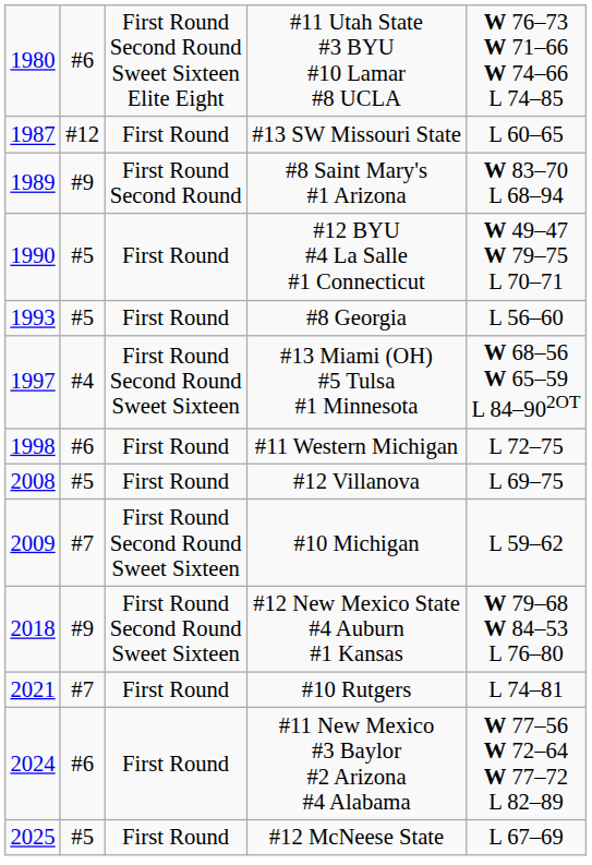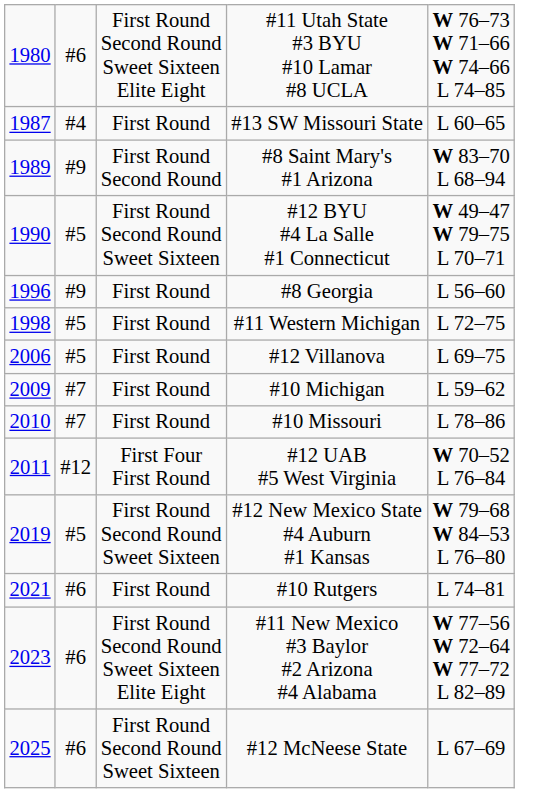 <table class="wikitable">
 <tr align="center">
 <td><a href='#'>1980</a></td>
 <td>#6</td>
 <td>First Round<br>Second Round<br>Sweet Sixteen<br>Elite Eight</td>
 <td>#11 Utah State<br>#3 BYU<br>#10 Lamar<br>#8 UCLA</td>
 <td><strong>W</strong> 76–73<br><strong>W</strong> 71–66<br><strong>W</strong> 74–66<br>L 74–85</td>
 </tr>
 <tr align="center">
 <td><a href='#'>1987</a></td>
-<td>#12</td>
+<td>#4</td>
 <td>First Round</td>
 <td>#13 SW Missouri State</td>
 <td>L 60–65</td>
 </tr>
 <tr align="center">
 <td><a href='#'>1989</a></td>
 <td>#9</td>
 <td>First Round<br>Second Round</td>
 <td>#8 Saint Mary's<br>#1 Arizona</td>
 <td><strong>W</strong> 83–70<br>L 68–94</td>
 </tr>
 <tr align="center">
 <td><a href='#'>1990</a></td>
 <td>#5</td>
-<td>First Round</td>
+<td>First Round<br>Second Round<br>Sweet Sixteen</td>
 <td>#12 BYU<br>#4 La Salle<br>#1 Connecticut</td>
 <td><strong>W</strong> 49–47<br><strong>W</strong> 79–75<br>L 70–71</td>
 </tr>
 <tr align="center">
-<td><a href='#'>1993</a></td>
-<td>#5</td>
+<td><a href='#'>1996</a></td>
+<td>#9</td>
 <td>First Round</td>
 <td>#8 Georgia</td>
 <td>L 56–60</td>
 </tr>
 <tr align="center">
-<td><a href='#'>1997</a></td>
-<td>#4</td>
-<td>First Round<br>Second Round<br>Sweet Sixteen</td>
-<td>#13 Miami (OH)<br>#5 Tulsa<br>#1 Minnesota</td>
-<td><strong>W</strong> 68–56<br><strong>W</strong> 65–59<br>L 84–90<sup>2OT</sup></td>
-</tr>
-<tr align="center">
 <td><a href='#'>1998</a></td>
-<td>#6</td>
+<td>#5</td>
 <td>First Round</td>
 <td>#11 Western Michigan</td>
 <td>L 72–75</td>
 </tr>
 <tr align="center">
-<td><a href='#'>2008</a></td>
+<td><a href='#'>2006</a></td>
 <td>#5</td>
 <td>First Round</td>
 <td>#12 Villanova</td>
 <td>L 69–75</td>
 </tr>
 <tr align="center">
 <td><a href='#'>2009</a></td>
 <td>#7</td>
-<td>First Round<br>Second Round<br>Sweet Sixteen</td>
+<td>First Round</td>
 <td>#10 Michigan</td>
 <td>L 59–62</td>
 </tr>
 <tr align="center">
-<td><a href='#'>2018</a></td>
-<td>#9</td>
+<td><a href='#'>2010</a></td>
+<td>#7</td>
+<td>First Round</td>
+<td>#10 Missouri</td>
+<td>L 78–86</td>
+</tr>
+<tr align="center">
+<td><a href='#'>2011</a></td>
+<td>#12</td>
+<td>First Four<br>First Round</td>
+<td>#12 UAB<br>#5 West Virginia</td>
+<td><strong>W</strong> 70–52<br>L 76–84</td>
+</tr>
+<tr align="center">
+<td><a href='#'>2019</a></td>
+<td>#5</td>
 <td>First Round<br>Second Round<br>Sweet Sixteen</td>
 <td>#12 New Mexico State<br>#4 Auburn<br>#1 Kansas</td>
 <td><strong>W</strong> 79–68<br><strong>W</strong> 84–53<br>L 76–80</td>
 </tr>
 <tr align="center">
 <td><a href='#'>2021</a></td>
-<td>#7</td>
+<td>#6</td>
 <td>First Round</td>
 <td>#10 Rutgers</td>
 <td>L 74–81</td>
 </tr>
 <tr align="center">
-<td><a href='#'>2024</a></td>
+<td><a href='#'>2023</a></td>
 <td>#6</td>
-<td>First Round</td>
+<td>First Round<br>Second Round<br>Sweet Sixteen<br>Elite Eight</td>
 <td>#11 New Mexico<br>#3 Baylor<br>#2 Arizona<br>#4 Alabama</td>
 <td><strong>W</strong> 77–56<br><strong>W</strong> 72–64<br><strong>W</strong> 77–72<br>L 82–89</td>
 </tr>
 <tr align="center">
 <td><a href='#'>2025</a></td>
-<td>#5</td>
-<td>First Round</td>
+<td>#6</td>
+<td>First Round<br>Second Round<br>Sweet Sixteen</td>
 <td>#12 McNeese State</td>
 <td>L 67–69</td>
 </tr>
 </table>
